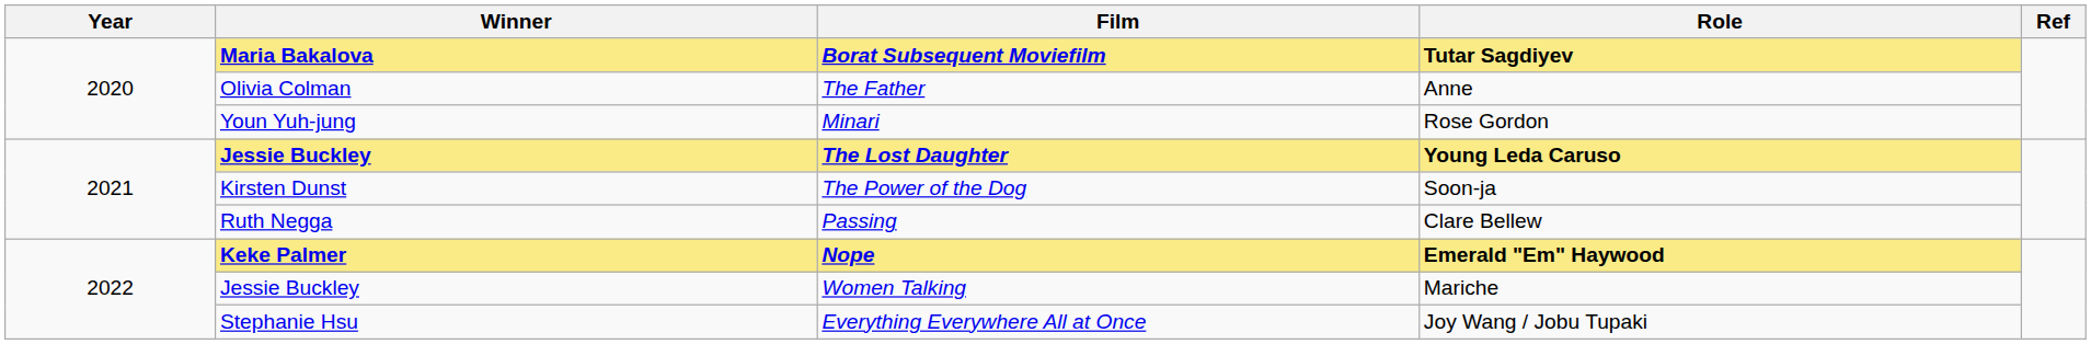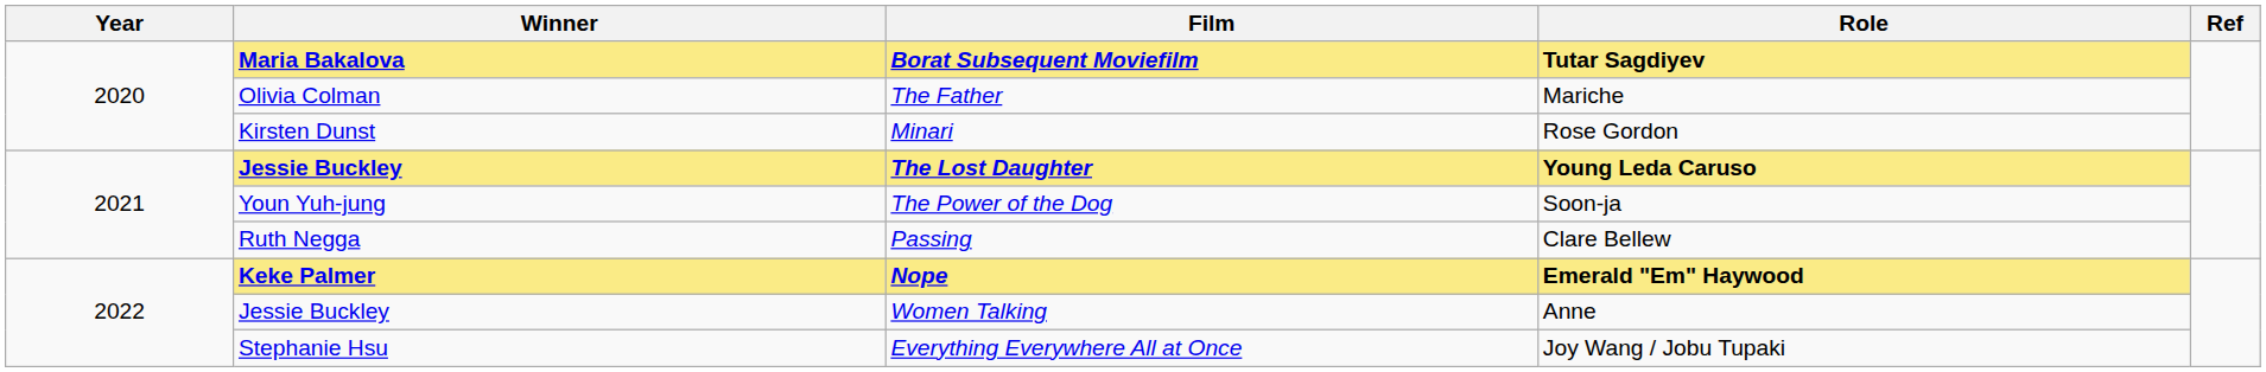 <table class="wikitable" width="100%" cellpadding="5">
 <tr>
 <th width="100"><strong>Year</strong></th>
 <th width="300"><strong>Winner</strong></th>
 <th width="300"><strong>Film</strong></th>
 <th width="300"><strong>Role</strong></th>
 <th width="15"><strong>Ref</strong></th>
 </tr>
 <tr>
 <td rowspan="3" style="text-align:center;">2020</td>
 <td style="background:#FAEB86;"><strong><a href='#'>Maria Bakalova</a></strong></td>
 <td style="background:#FAEB86;"><strong><em><a href='#'>Borat Subsequent Moviefilm</a></em></strong></td>
 <td style="background:#FAEB86;"><strong>Tutar Sagdiyev</strong></td>
 <td rowspan=3></td>
 </tr>
 <tr>
 <td><a href='#'>Olivia Colman</a></td>
 <td><em><a href='#'>The Father</a></em></td>
-<td>Anne</td>
+<td>Mariche</td>
 </tr>
 <tr>
-<td><a href='#'>Youn Yuh-jung</a></td>
+<td><a href='#'>Kirsten Dunst</a></td>
 <td><em><a href='#'>Minari</a></em></td>
 <td>Rose Gordon</td>
 </tr>
 <tr>
 <td rowspan="3" style="text-align:center;">2021</td>
 <td style="background:#FAEB86;"><strong><a href='#'>Jessie Buckley</a></strong></td>
 <td style="background:#FAEB86;"><strong><em><a href='#'>The Lost Daughter</a></em></strong></td>
 <td style="background:#FAEB86;"><strong>Young Leda Caruso</strong></td>
 <td rowspan=3></td>
 </tr>
 <tr>
-<td><a href='#'>Kirsten Dunst</a></td>
+<td><a href='#'>Youn Yuh-jung</a></td>
 <td><em><a href='#'>The Power of the Dog</a></em></td>
 <td>Soon-ja</td>
 </tr>
 <tr>
 <td><a href='#'>Ruth Negga</a></td>
 <td><em><a href='#'>Passing</a></em></td>
 <td>Clare Bellew</td>
 </tr>
 <tr>
 <td rowspan="3" style="text-align:center;">2022</td>
 <td style="background:#FAEB86;"><strong><a href='#'>Keke Palmer</a></strong></td>
 <td style="background:#FAEB86;"><strong><em><a href='#'>Nope</a></em></strong></td>
 <td style="background:#FAEB86;"><strong>Emerald "Em" Haywood</strong></td>
 <td rowspan=3></td>
 </tr>
 <tr>
 <td><a href='#'>Jessie Buckley</a></td>
 <td><em><a href='#'>Women Talking</a></em></td>
-<td>Mariche</td>
+<td>Anne</td>
 </tr>
 <tr>
 <td><a href='#'>Stephanie Hsu</a></td>
 <td><em><a href='#'>Everything Everywhere All at Once</a></em></td>
 <td>Joy Wang / Jobu Tupaki</td>
 </tr>
 </table>
